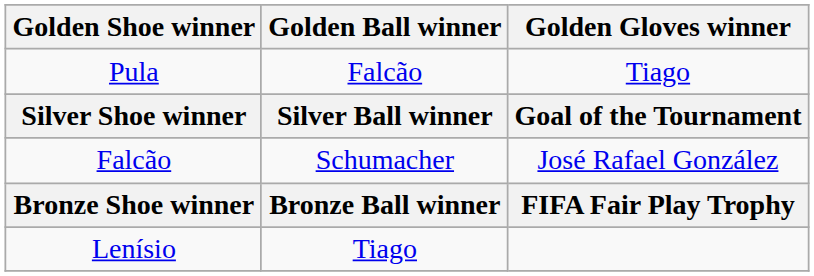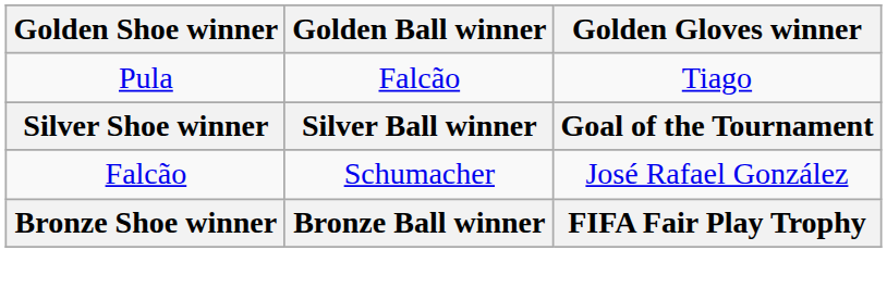 <table class="wikitable" style="margin: 0 auto;">
 <tr>
 <th>Golden Shoe winner</th>
 <th>Golden Ball winner</th>
 <th>Golden Gloves winner</th>
 </tr>
 <tr>
 <td align=center> <a href='#'>Pula</a></td>
 <td align=center> <a href='#'>Falcão</a></td>
 <td align=center> <a href='#'>Tiago</a></td>
 </tr>
 <tr>
 <th>Silver Shoe winner</th>
 <th>Silver Ball winner</th>
 <th>Goal of the Tournament</th>
 </tr>
 <tr>
 <td align=center> <a href='#'>Falcão</a></td>
 <td align=center> <a href='#'>Schumacher</a></td>
 <td align=center> <a href='#'>José Rafael González</a></td>
 </tr>
 <tr>
 <th>Bronze Shoe winner</th>
 <th>Bronze Ball winner</th>
 <th>FIFA Fair Play Trophy</th>
 </tr>
-<tr>
-<td align=center> <a href='#'>Lenísio</a></td>
-<td align=center> <a href='#'>Tiago</a></td>
-<td align=center></td>
-</tr>
 </table>
